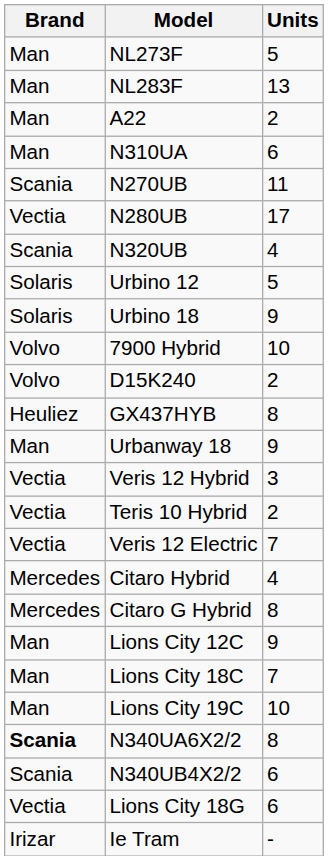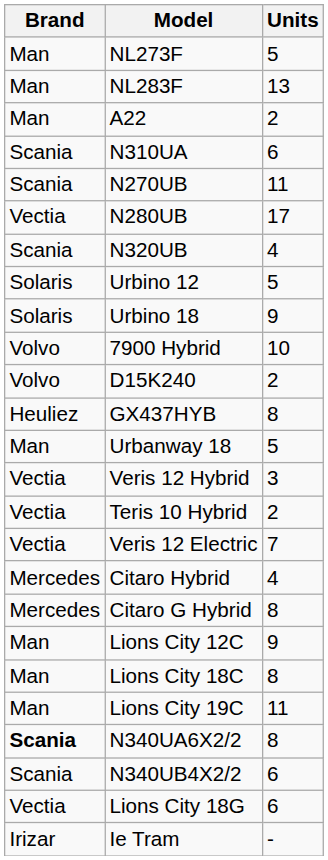 <table class="wikitable">
 <tr>
 <th>Brand</th>
 <th>Model</th>
 <th>Units</th>
 </tr>
 <tr>
 <td>Man</td>
 <td>NL273F</td>
 <td>5</td>
 </tr>
 <tr>
 <td>Man</td>
 <td>NL283F</td>
 <td>13</td>
 </tr>
 <tr>
 <td>Man</td>
 <td>A22</td>
 <td>2</td>
 </tr>
 <tr>
-<td>Man</td>
+<td>Scania</td>
 <td>N310UA</td>
 <td>6</td>
 </tr>
 <tr>
 <td>Scania</td>
 <td>N270UB</td>
 <td>11</td>
 </tr>
 <tr>
 <td>Vectia</td>
 <td>N280UB</td>
 <td>17</td>
 </tr>
 <tr>
 <td>Scania</td>
 <td>N320UB</td>
 <td>4</td>
 </tr>
 <tr>
 <td>Solaris</td>
 <td>Urbino 12</td>
 <td>5</td>
 </tr>
 <tr>
 <td>Solaris</td>
 <td>Urbino 18</td>
 <td>9</td>
 </tr>
 <tr>
 <td>Volvo</td>
 <td>7900 Hybrid</td>
 <td>10</td>
 </tr>
 <tr>
 <td>Volvo</td>
 <td>D15K240</td>
 <td>2</td>
 </tr>
 <tr>
 <td>Heuliez</td>
 <td>GX437HYB</td>
 <td>8</td>
 </tr>
 <tr>
 <td>Man</td>
 <td>Urbanway 18</td>
-<td>9</td>
+<td>5</td>
 </tr>
 <tr>
 <td>Vectia</td>
 <td>Veris 12 Hybrid</td>
 <td>3</td>
 </tr>
 <tr>
 <td>Vectia</td>
 <td>Teris 10 Hybrid</td>
 <td>2</td>
 </tr>
 <tr>
 <td>Vectia</td>
 <td>Veris 12 Electric</td>
 <td>7</td>
 </tr>
 <tr>
 <td>Mercedes</td>
 <td>Citaro Hybrid</td>
 <td>4</td>
 </tr>
 <tr>
 <td>Mercedes</td>
 <td>Citaro G Hybrid</td>
 <td>8</td>
 </tr>
 <tr>
 <td>Man</td>
 <td>Lions City 12C</td>
 <td>9</td>
 </tr>
 <tr>
 <td>Man</td>
 <td>Lions City 18C</td>
-<td>7</td>
+<td>8</td>
 </tr>
 <tr>
 <td>Man</td>
 <td>Lions City 19C</td>
-<td>10</td>
+<td>11</td>
 </tr>
 <tr>
 <td><strong>Scania</strong></td>
 <td>N340UA6X2/2</td>
 <td>8</td>
 </tr>
 <tr>
 <td>Scania</td>
 <td>N340UB4X2/2</td>
 <td>6</td>
 </tr>
 <tr>
 <td>Vectia</td>
 <td>Lions City 18G</td>
 <td>6</td>
 </tr>
 <tr>
 <td>Irizar</td>
 <td>Ie Tram</td>
 <td>-</td>
 </tr>
 </table>
